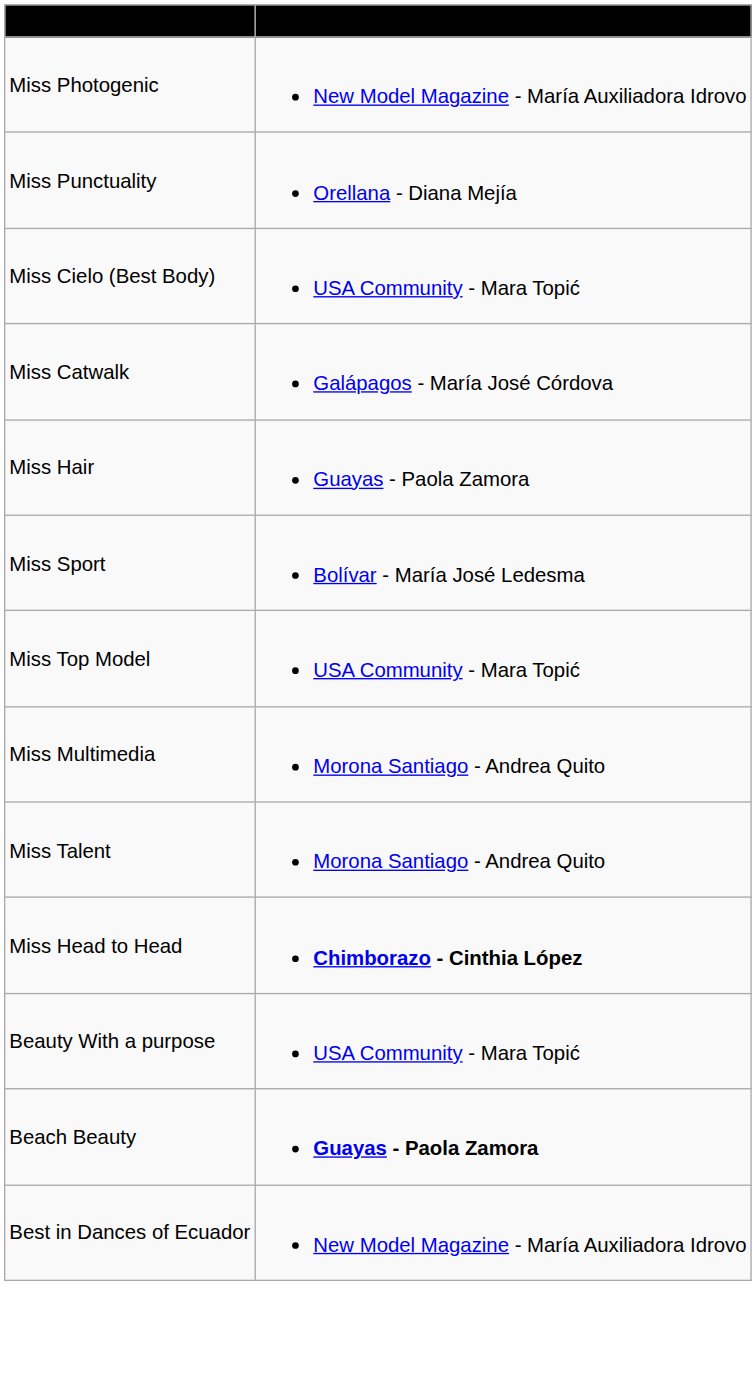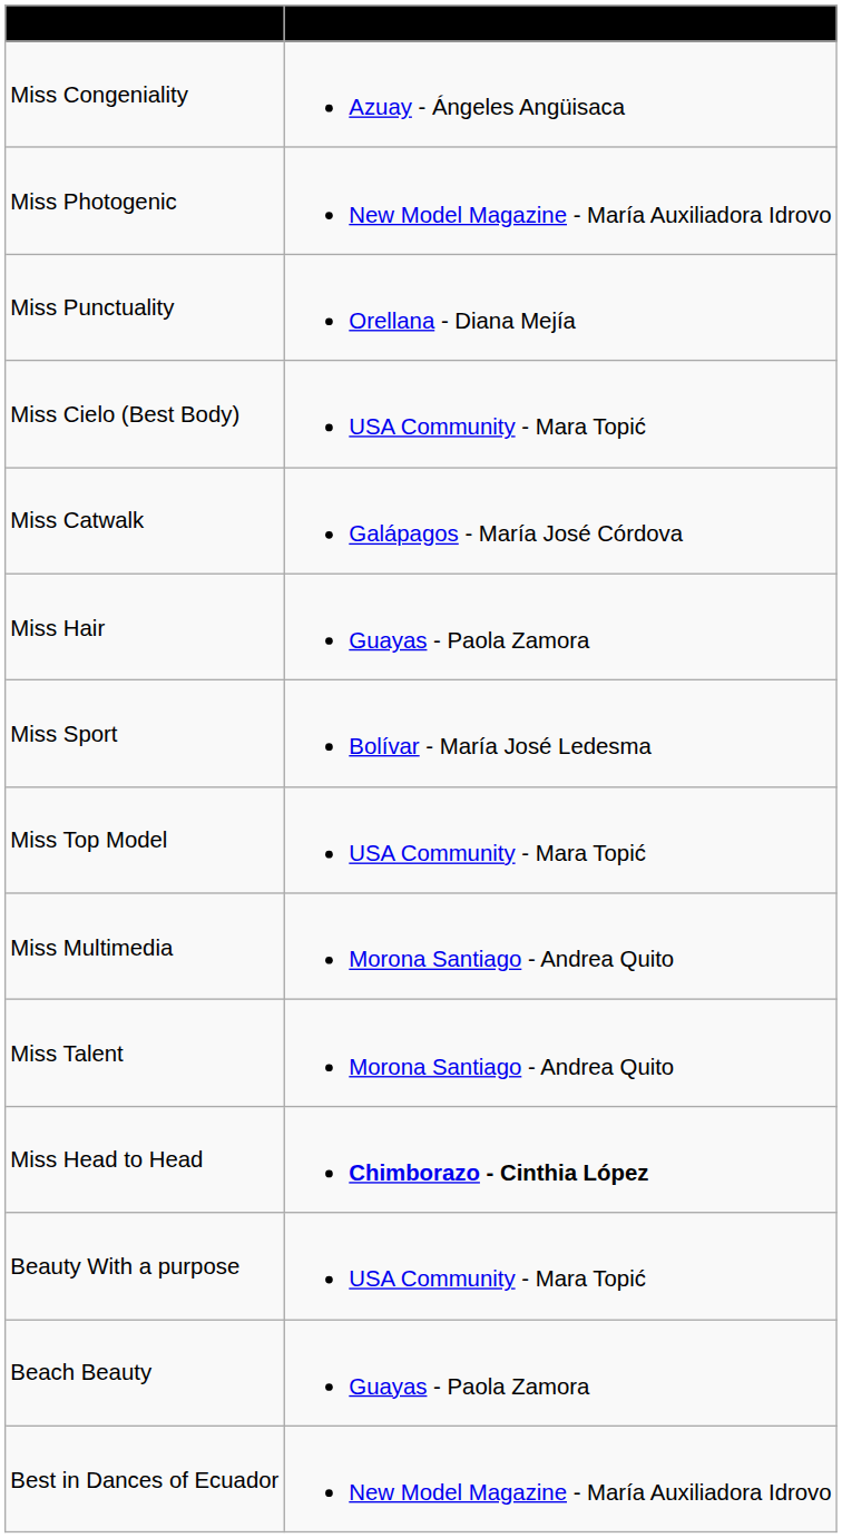 <table border="5" cellpadding="3" cellspacing="0" style="margin: 1em 1em 1em 0; background: #f9f9f9; border: 1px #aaa solid; border-collapse: collapse; font-size: 95%;">
 <tr bgcolor="black" colspan=40 align="center">
 <td><span>Award </span></td>
 <td><span>Contestant</span></td>
+</tr>
+<tr>
+<td>Miss Congeniality</td>
+<td><br><ul><li><a href='#'>Azuay</a> - Ángeles Angüisaca</li></ul></td>
 </tr>
 <tr>
 <td>Miss Photogenic</td>
 <td><br><ul><li><a href='#'>New Model Magazine</a> - María Auxiliadora Idrovo</li></ul></td>
 </tr>
 <tr>
 <td>Miss Punctuality</td>
 <td><br><ul><li><a href='#'>Orellana</a> - Diana Mejía</li></ul></td>
 </tr>
 <tr>
 <td>Miss Cielo (Best Body)</td>
 <td><br><ul><li><a href='#'>USA Community</a> - Mara Topić</li></ul></td>
 </tr>
 <tr>
 <td>Miss Catwalk</td>
 <td><br><ul><li><a href='#'>Galápagos</a> - María José Córdova</li></ul></td>
 </tr>
 <tr>
 <td>Miss Hair</td>
 <td><br><ul><li><a href='#'>Guayas</a> - Paola Zamora</li></ul></td>
 </tr>
 <tr>
 <td>Miss Sport</td>
 <td><br><ul><li><a href='#'>Bolívar</a> - María José Ledesma</li></ul></td>
 </tr>
 <tr>
 <td>Miss Top Model</td>
 <td><br><ul><li><a href='#'>USA Community</a> - Mara Topić</li></ul></td>
 </tr>
 <tr>
 <td>Miss Multimedia</td>
 <td><br><ul><li><a href='#'>Morona Santiago</a> - Andrea Quito</li></ul></td>
 </tr>
 <tr>
 <td>Miss Talent</td>
 <td><br><ul><li><a href='#'>Morona Santiago</a> - Andrea Quito</li></ul></td>
 </tr>
 <tr>
 <td>Miss Head to Head</td>
 <td><strong><br><ul><li><a href='#'>Chimborazo</a> - Cinthia López</li></ul></strong></td>
 </tr>
 <tr>
 <td>Beauty With a purpose</td>
 <td><br><ul><li><a href='#'>USA Community</a> - Mara Topić</li></ul></td>
 </tr>
 <tr>
 <td>Beach Beauty</td>
-<td><strong><br><ul><li><a href='#'>Guayas</a> - Paola Zamora</li></ul></strong></td>
+<td><br><ul><li><a href='#'>Guayas</a> - Paola Zamora</li></ul></td>
 </tr>
 <tr>
 <td>Best in Dances of Ecuador</td>
 <td><br><ul><li><a href='#'>New Model Magazine</a> - María Auxiliadora Idrovo</li></ul></td>
 </tr>
 </table>
